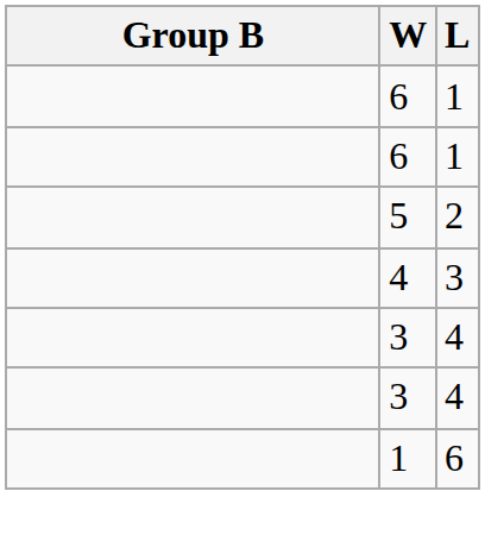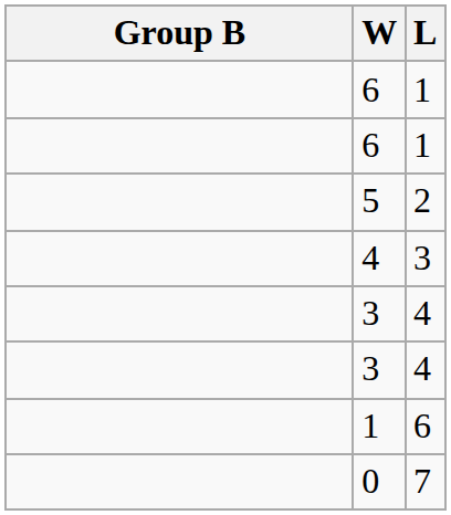 <table class="wikitable">
 <tr>
 <th width=150>Group B</th>
 <th>W</th>
 <th>L</th>
 </tr>
 <tr>
 <td></td>
 <td>6</td>
 <td>1</td>
 </tr>
 <tr>
 <td></td>
 <td>6</td>
 <td>1</td>
 </tr>
 <tr>
 <td></td>
 <td>5</td>
 <td>2</td>
 </tr>
 <tr>
 <td></td>
 <td>4</td>
 <td>3</td>
 </tr>
 <tr>
 <td></td>
 <td>3</td>
 <td>4</td>
 </tr>
 <tr>
 <td></td>
 <td>3</td>
 <td>4</td>
 </tr>
 <tr>
 <td></td>
 <td>1</td>
 <td>6</td>
 </tr>
+<tr>
+<td></td>
+<td>0</td>
+<td>7</td>
+</tr>
 </table>
